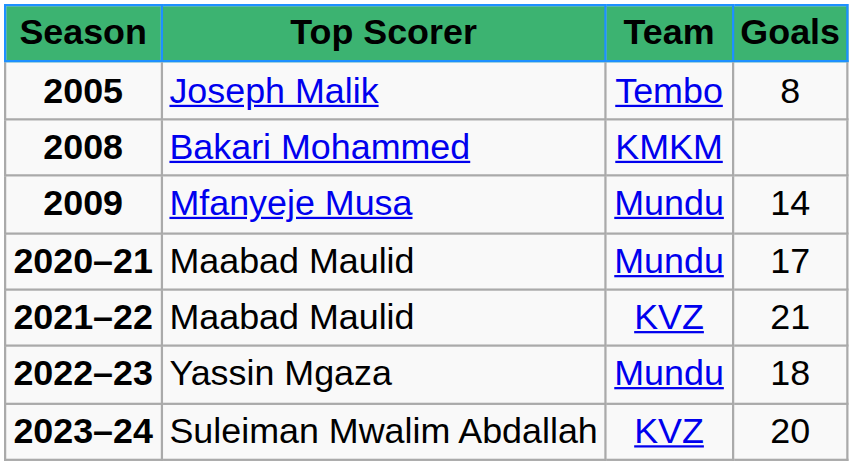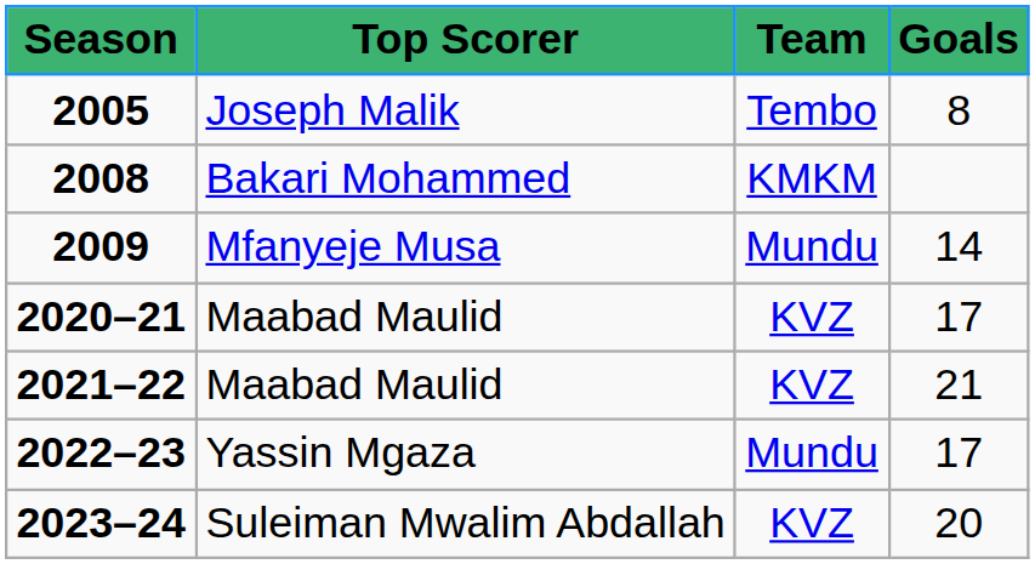 <table class="wikitable" style="text-align:center;">
 <tr>
 <th style="background:mediumseagreen; color:black; border:1px solid dodgerblue;">Season</th>
 <th style="background:mediumseagreen; color:black; border:1px solid dodgerblue;">Top Scorer</th>
 <th style="background:mediumseagreen;color:black; border:1px solid dodgerblue;">Team</th>
 <th style="background:mediumseagreen; color:black; border:1px solid dodgerblue;">Goals</th>
 </tr>
 <tr>
 <td><strong>2005</strong></td>
 <td align=left> <a href='#'>Joseph Malik</a></td>
 <td><a href='#'>Tembo</a></td>
 <td>8</td>
 </tr>
 <tr>
 <td><strong>2008</strong></td>
 <td align=left><a href='#'>Bakari Mohammed</a></td>
 <td><a href='#'>KMKM</a></td>
 <td></td>
 </tr>
 <tr>
 <td><strong>2009</strong></td>
 <td align=left><a href='#'>Mfanyeje Musa</a></td>
 <td><a href='#'>Mundu</a></td>
 <td>14</td>
 </tr>
 <tr>
 <td><strong>2020–21</strong></td>
 <td align=left> Maabad Maulid</td>
-<td><a href='#'>Mundu</a></td>
+<td><a href='#'>KVZ</a></td>
 <td>17</td>
 </tr>
 <tr>
 <td><strong>2021–22</strong></td>
 <td align=left> Maabad Maulid</td>
 <td><a href='#'>KVZ</a></td>
 <td>21</td>
 </tr>
 <tr>
 <td><strong>2022–23</strong></td>
 <td align=left> Yassin Mgaza</td>
 <td><a href='#'>Mundu</a></td>
-<td>18</td>
+<td>17</td>
 </tr>
 <tr>
 <td><strong>2023–24</strong></td>
 <td align=left> Suleiman Mwalim Abdallah</td>
 <td><a href='#'> KVZ</a></td>
 <td>20</td>
 </tr>
 </table>
